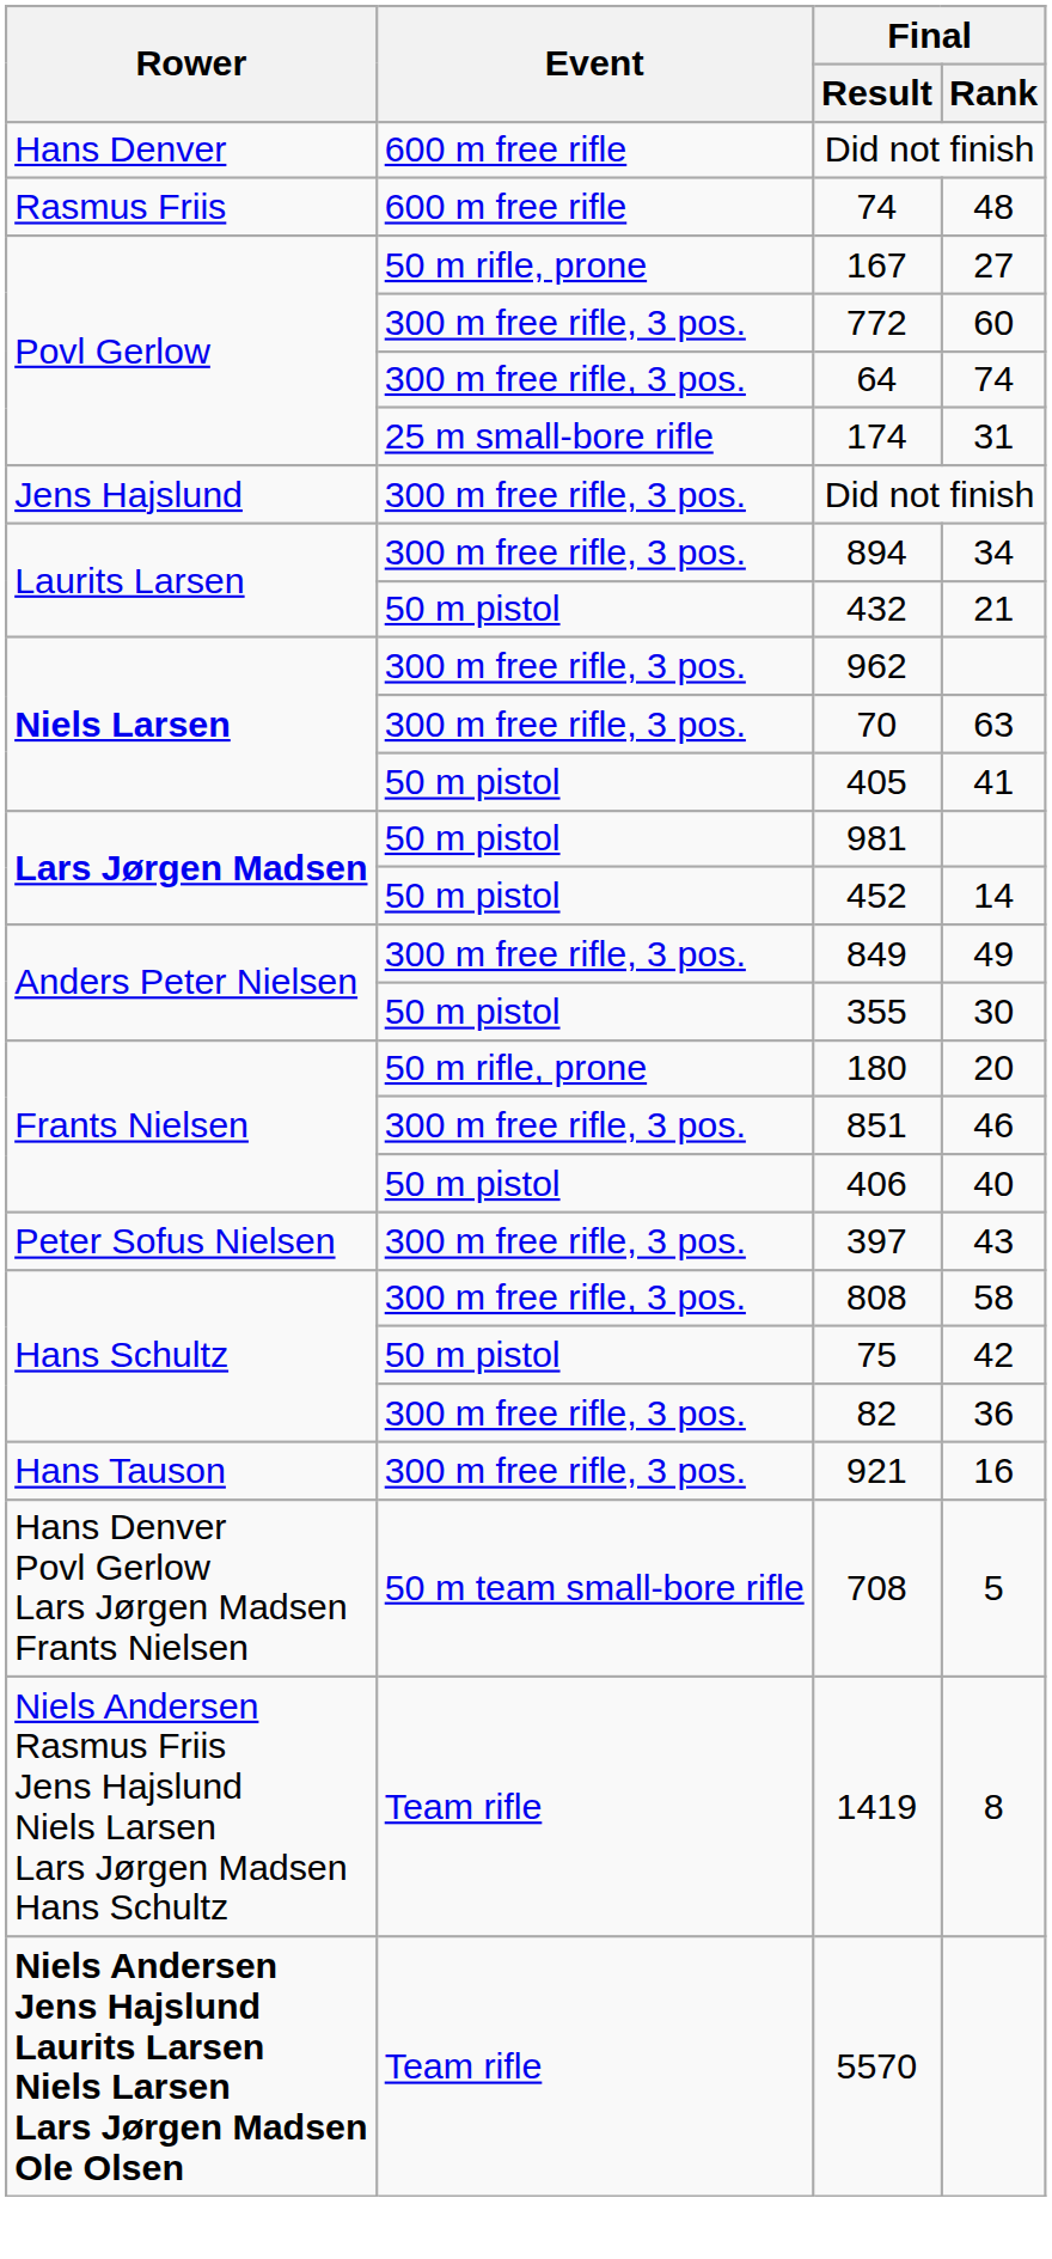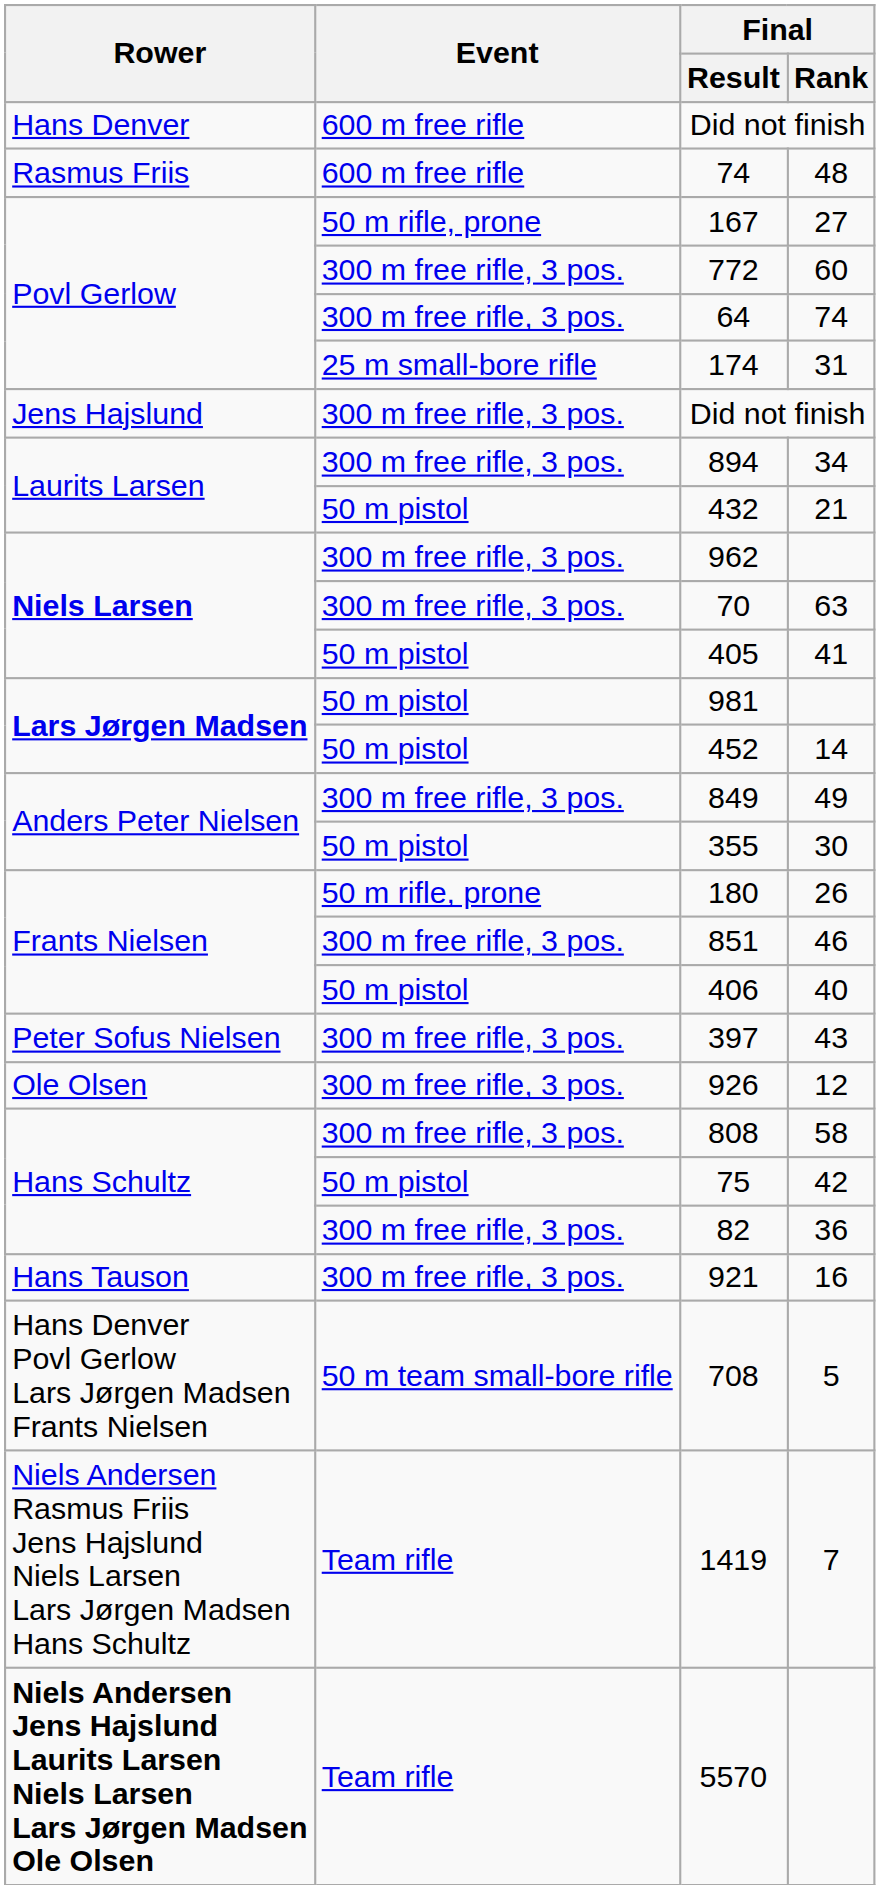 <table class=wikitable style="font-size:90%">
 <tr>
 <th rowspan=2>Rower</th>
 <th rowspan=2>Event</th>
 <th colspan=2>Final</th>
 </tr>
 <tr>
 <th>Result</th>
 <th>Rank</th>
 </tr>
 <tr>
 <td><a href='#'>Hans Denver</a></td>
 <td><a href='#'>600 m free rifle</a></td>
 <td align=center colspan=2>Did not finish</td>
 </tr>
 <tr>
 <td><a href='#'>Rasmus Friis</a></td>
 <td><a href='#'>600 m free rifle</a></td>
 <td align=center>74</td>
 <td align=center>48</td>
 </tr>
 <tr>
 <td rowspan=4><a href='#'>Povl Gerlow</a></td>
 <td><a href='#'>50 m rifle, prone</a></td>
 <td align=center>167</td>
 <td align=center>27</td>
 </tr>
 <tr>
 <td><a href='#'>300 m free rifle, 3 pos.</a></td>
 <td align=center>772</td>
 <td align=center>60</td>
 </tr>
 <tr>
 <td><a href='#'>300 m free rifle, 3 pos.</a></td>
 <td align=center>64</td>
 <td align=center>74</td>
 </tr>
 <tr>
 <td><a href='#'>25 m small-bore rifle</a></td>
 <td align=center>174</td>
 <td align=center>31</td>
 </tr>
 <tr>
 <td><a href='#'>Jens Hajslund</a></td>
 <td><a href='#'>300 m free rifle, 3 pos.</a></td>
 <td align=center colspan=2>Did not finish</td>
 </tr>
 <tr>
 <td rowspan=2><a href='#'>Laurits Larsen</a></td>
 <td><a href='#'>300 m free rifle, 3 pos.</a></td>
 <td align=center>894</td>
 <td align=center>34</td>
 </tr>
 <tr>
 <td><a href='#'>50 m pistol</a></td>
 <td align=center>432</td>
 <td align=center>21</td>
 </tr>
 <tr>
 <td rowspan=3><strong><a href='#'>Niels Larsen</a></strong></td>
 <td><a href='#'>300 m free rifle, 3 pos.</a></td>
 <td align=center>962</td>
 <td align=center></td>
 </tr>
 <tr>
 <td><a href='#'>300 m free rifle, 3 pos.</a></td>
 <td align=center>70</td>
 <td align=center>63</td>
 </tr>
 <tr>
 <td><a href='#'>50 m pistol</a></td>
 <td align=center>405</td>
 <td align=center>41</td>
 </tr>
 <tr>
 <td rowspan=2><strong><a href='#'>Lars Jørgen Madsen</a></strong></td>
 <td><a href='#'>50 m pistol</a></td>
 <td align=center>981</td>
 <td align=center></td>
 </tr>
 <tr>
 <td><a href='#'>50 m pistol</a></td>
 <td align=center>452</td>
 <td align=center>14</td>
 </tr>
 <tr>
 <td rowspan=2><a href='#'>Anders Peter Nielsen</a></td>
 <td><a href='#'>300 m free rifle, 3 pos.</a></td>
 <td align=center>849</td>
 <td align=center>49</td>
 </tr>
 <tr>
 <td><a href='#'>50 m pistol</a></td>
 <td align=center>355</td>
 <td align=center>30</td>
 </tr>
 <tr>
 <td rowspan=3><a href='#'>Frants Nielsen</a></td>
 <td><a href='#'>50 m rifle, prone</a></td>
 <td align=center>180</td>
-<td align=center>20</td>
+<td align=center>26</td>
 </tr>
 <tr>
 <td><a href='#'>300 m free rifle, 3 pos.</a></td>
 <td align=center>851</td>
 <td align=center>46</td>
 </tr>
 <tr>
 <td><a href='#'>50 m pistol</a></td>
 <td align=center>406</td>
 <td align=center>40</td>
 </tr>
 <tr>
 <td><a href='#'>Peter Sofus Nielsen</a></td>
 <td><a href='#'>300 m free rifle, 3 pos.</a></td>
 <td align=center>397</td>
 <td align=center>43</td>
+</tr>
+<tr>
+<td><a href='#'>Ole Olsen</a></td>
+<td><a href='#'>300 m free rifle, 3 pos.</a></td>
+<td align=center>926</td>
+<td align=center>12</td>
 </tr>
 <tr>
 <td rowspan=3><a href='#'>Hans Schultz</a></td>
 <td><a href='#'>300 m free rifle, 3 pos.</a></td>
 <td align=center>808</td>
 <td align=center>58</td>
 </tr>
 <tr>
 <td><a href='#'>50 m pistol</a></td>
 <td align=center>75</td>
 <td align=center>42</td>
 </tr>
 <tr>
 <td><a href='#'>300 m free rifle, 3 pos.</a></td>
 <td align=center>82</td>
 <td align=center>36</td>
 </tr>
 <tr>
 <td><a href='#'>Hans Tauson</a></td>
 <td><a href='#'>300 m free rifle, 3 pos.</a></td>
 <td align=center>921</td>
 <td align=center>16</td>
 </tr>
 <tr>
 <td>Hans Denver <br> Povl Gerlow <br> Lars Jørgen Madsen <br> Frants Nielsen</td>
 <td><a href='#'>50 m team small-bore rifle</a></td>
 <td align=center>708</td>
 <td align=center>5</td>
 </tr>
 <tr>
 <td><a href='#'>Niels Andersen</a> <br> Rasmus Friis <br> Jens Hajslund <br> Niels Larsen <br> Lars Jørgen Madsen <br> Hans Schultz</td>
 <td><a href='#'>Team rifle</a></td>
 <td align=center>1419</td>
-<td align=center>8</td>
+<td align=center>7</td>
 </tr>
 <tr>
 <td><strong>Niels Andersen <br> Jens Hajslund <br> Laurits Larsen <br> Niels Larsen <br> Lars Jørgen Madsen <br> Ole Olsen</strong></td>
 <td><a href='#'>Team rifle</a></td>
 <td align=center>5570</td>
 <td align=center></td>
 </tr>
 </table>
